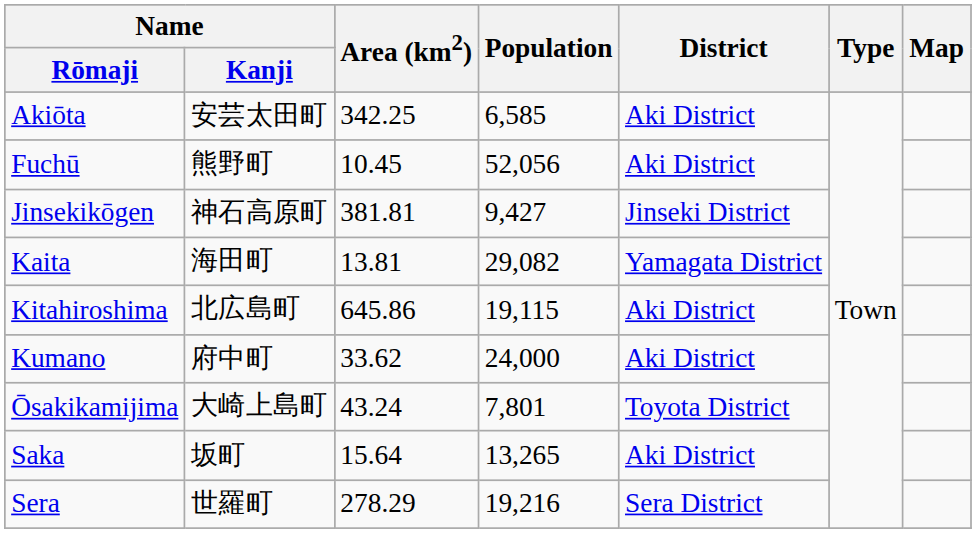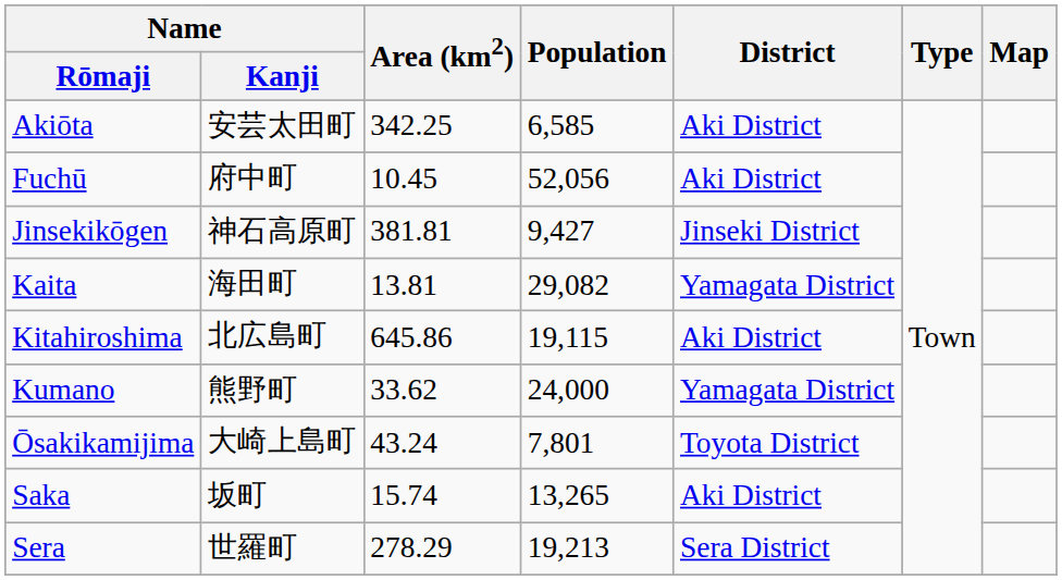 <table class="wikitable sortable">
 <tr>
 <th colspan="2">Name</th>
 <th rowspan="2">Area (km<sup>2</sup>)</th>
 <th rowspan="2">Population</th>
 <th rowspan="2">District</th>
 <th rowspan="2">Type</th>
 <th rowspan="2">Map</th>
 </tr>
 <tr>
 <th><a href='#'>Rōmaji</a></th>
 <th><a href='#'>Kanji</a></th>
 </tr>
 <tr>
 <td> <a href='#'>Akiōta</a></td>
 <td>安芸太田町</td>
 <td>342.25</td>
 <td>6,585</td>
 <td><a href='#'>Aki District</a></td>
 <td rowspan="9">Town</td>
 <td></td>
 </tr>
 <tr>
 <td> <a href='#'>Fuchū</a></td>
-<td>熊野町</td>
+<td>府中町</td>
 <td>10.45</td>
 <td>52,056</td>
 <td><a href='#'>Aki District</a></td>
 <td></td>
 </tr>
 <tr>
 <td> <a href='#'>Jinsekikōgen</a></td>
 <td>神石高原町</td>
 <td>381.81</td>
 <td>9,427</td>
 <td><a href='#'>Jinseki District</a></td>
 <td></td>
 </tr>
 <tr>
 <td> <a href='#'>Kaita</a></td>
 <td>海田町</td>
 <td>13.81</td>
 <td>29,082</td>
 <td><a href='#'>Yamagata District</a></td>
 <td></td>
 </tr>
 <tr>
 <td> <a href='#'>Kitahiroshima</a></td>
 <td>北広島町</td>
 <td>645.86</td>
 <td>19,115</td>
 <td><a href='#'>Aki District</a></td>
 <td></td>
 </tr>
 <tr>
 <td> <a href='#'>Kumano</a></td>
-<td>府中町</td>
+<td>熊野町</td>
 <td>33.62</td>
 <td>24,000</td>
-<td><a href='#'>Aki District</a></td>
+<td><a href='#'>Yamagata District</a></td>
 <td></td>
 </tr>
 <tr>
 <td> <a href='#'>Ōsakikamijima</a></td>
 <td>大崎上島町</td>
 <td>43.24</td>
 <td>7,801</td>
 <td><a href='#'>Toyota District</a></td>
 <td></td>
 </tr>
 <tr>
 <td> <a href='#'>Saka</a></td>
 <td>坂町</td>
-<td>15.64</td>
+<td>15.74</td>
 <td>13,265</td>
 <td><a href='#'>Aki District</a></td>
 <td></td>
 </tr>
 <tr>
 <td> <a href='#'>Sera</a></td>
 <td>世羅町</td>
 <td>278.29</td>
-<td>19,216</td>
+<td>19,213</td>
 <td><a href='#'>Sera District</a></td>
 <td></td>
 </tr>
 </table>
